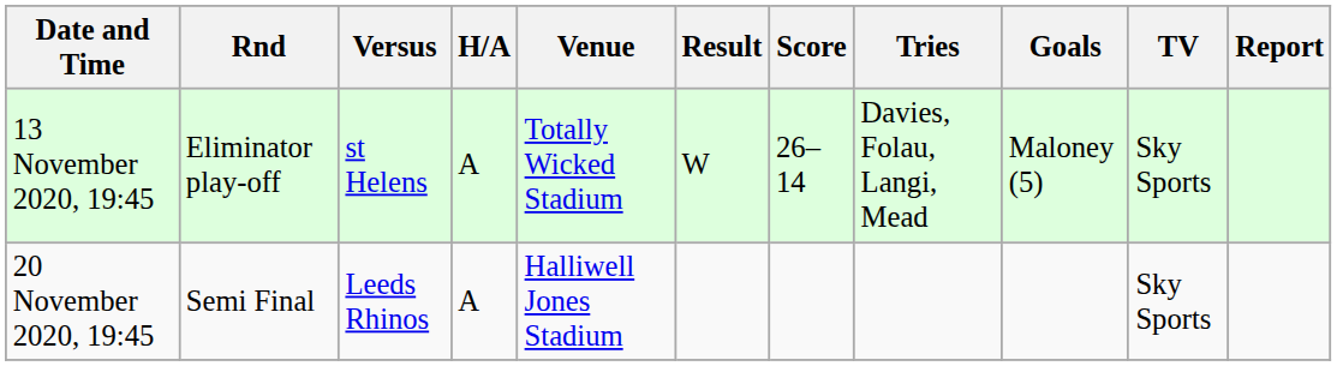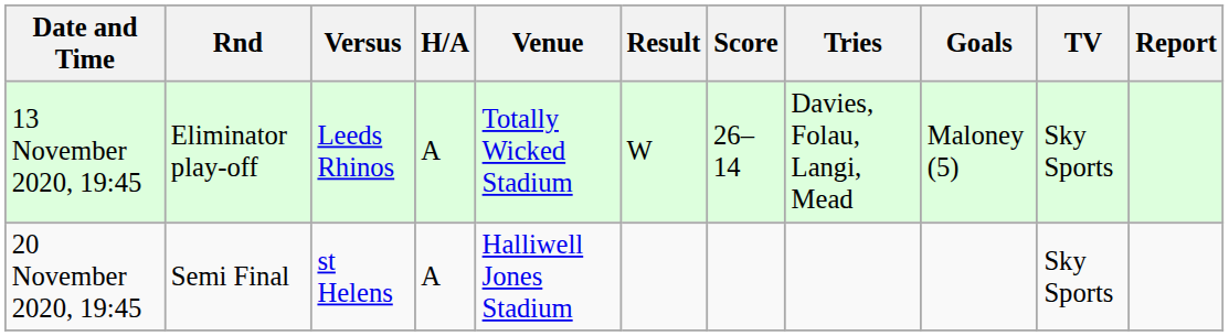 <table class="wikitable" style="font-size:85%;">
 <tr>
 <th>Date and Time</th>
 <th>Rnd</th>
 <th>Versus</th>
 <th>H/A</th>
 <th>Venue</th>
 <th>Result</th>
 <th>Score</th>
 <th>Tries</th>
 <th>Goals</th>
 <th>TV</th>
 <th>Report</th>
 </tr>
 <tr style="background:#ddffdd;" width=20 | >
 <td>13 November 2020, 19:45</td>
 <td>Eliminator play-off</td>
-<td> <a href='#'>st Helens</a></td>
+<td> <a href='#'>Leeds Rhinos</a></td>
 <td>A</td>
 <td><a href='#'>Totally Wicked Stadium</a></td>
 <td>W</td>
 <td>26–14</td>
 <td>Davies, Folau, Langi, Mead</td>
 <td>Maloney (5)</td>
 <td>Sky Sports</td>
 <td></td>
 </tr>
 <tr style="background:;" width=20 | >
 <td>20 November 2020, 19:45</td>
 <td>Semi Final</td>
-<td> <a href='#'>Leeds Rhinos</a></td>
+<td> <a href='#'>st Helens</a></td>
 <td>A</td>
 <td><a href='#'>Halliwell Jones Stadium</a></td>
 <td></td>
 <td></td>
 <td></td>
 <td></td>
 <td>Sky Sports</td>
 <td></td>
 </tr>
 </table>
